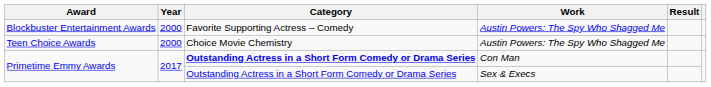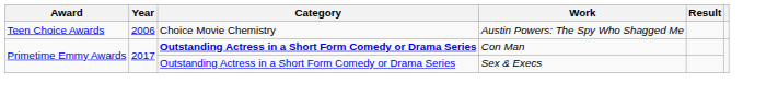 <table class="wikitable sortable">
 <tr>
 <th>Award</th>
 <th>Year</th>
 <th>Category</th>
 <th>Work</th>
 <th>Result</th>
 <th></th>
 </tr>
 <tr>
-<td><a href='#'>Blockbuster Entertainment Awards</a></td>
-<td><a href='#'>2000</a></td>
-<td>Favorite Supporting Actress – Comedy</td>
-<td><em><a href='#'>Austin Powers: The Spy Who Shagged Me</a></em></td>
-<td></td>
-<td style="text-align:center;"></td>
-</tr>
-<tr>
 <td><a href='#'>Teen Choice Awards</a></td>
-<td><a href='#'>2000</a></td>
+<td><a href='#'>2006</a></td>
 <td>Choice Movie Chemistry</td>
 <td><em>Austin Powers: The Spy Who Shagged Me</em></td>
 <td></td>
 <td style="text-align:center;"></td>
 </tr>
 <tr>
 <td rowspan="2"><a href='#'>Primetime Emmy Awards</a></td>
 <td rowspan="2"><a href='#'>2017</a></td>
 <td><strong><a href='#'>Outstanding Actress in a Short Form Comedy or Drama Series</a></strong></td>
 <td><em>Con Man</em></td>
 <td></td>
 <td rowspan="2" style="text-align:center;"></td>
 </tr>
 <tr>
 <td><a href='#'>Outstanding Actress in a Short Form Comedy or Drama Series</a></td>
 <td><em>Sex & Execs</em></td>
 <td></td>
 </tr>
 </table>
